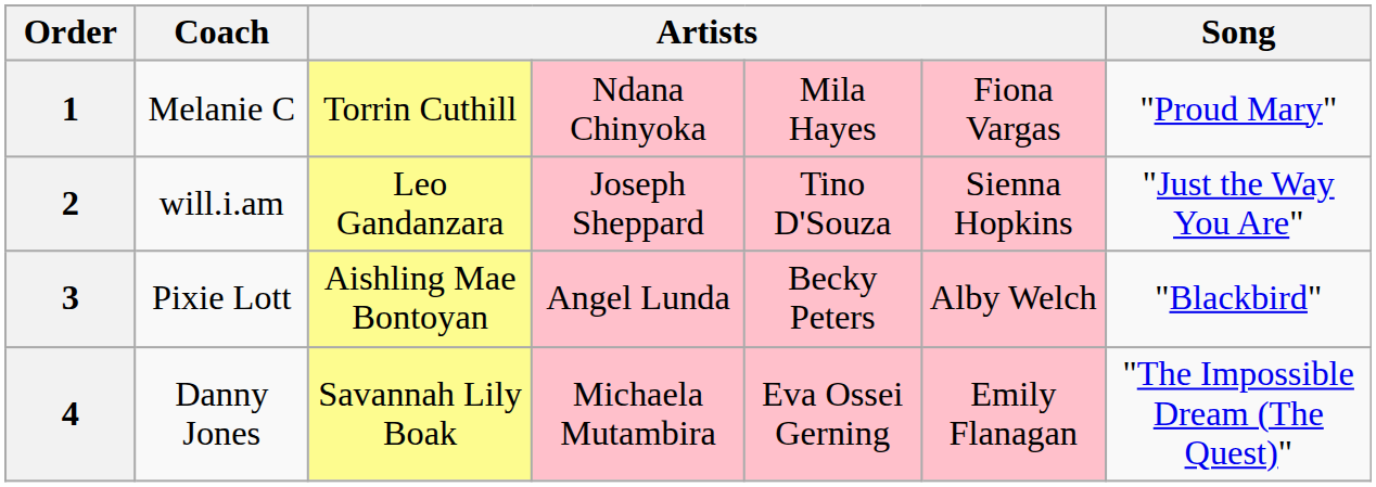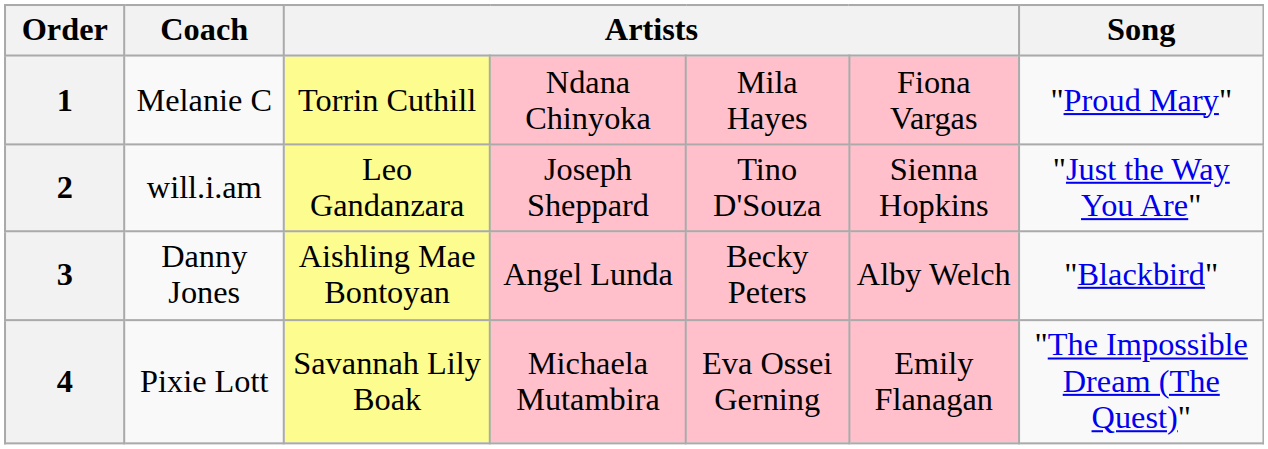 <table class="wikitable" style="text-align:center; width:100%">
 <tr>
 <th style="width:05%">Order</th>
 <th style="width:08%">Coach</th>
 <th colspan="4">Artists</th>
 <th style="width:15%">Song</th>
 </tr>
 <tr>
 <th scope="col">1</th>
 <td>Melanie C</td>
 <td style="background:#fdfc8f; width:10%">Torrin Cuthill</td>
 <td style="background:pink; width:10%">Ndana Chinyoka</td>
 <td style="background:pink; width:10%">Mila Hayes</td>
 <td style="background:pink; width:10%">Fiona Vargas</td>
 <td>"<a href='#'>Proud Mary</a>"</td>
 </tr>
 <tr>
 <th scope="col">2</th>
 <td>will.i.am</td>
 <td style="background:#fdfc8f">Leo Gandanzara</td>
 <td style="background:pink">Joseph Sheppard</td>
 <td style="background:pink">Tino D'Souza</td>
 <td style="background:pink">Sienna Hopkins</td>
 <td>"<a href='#'>Just the Way You Are</a>"</td>
 </tr>
 <tr>
 <th scope="col">3</th>
-<td>Pixie Lott</td>
+<td>Danny Jones</td>
 <td style="background:#fdfc8f">Aishling Mae Bontoyan</td>
 <td style="background:pink">Angel Lunda</td>
 <td style="background:pink">Becky Peters</td>
 <td style="background:pink">Alby Welch</td>
 <td>"<a href='#'>Blackbird</a>"</td>
 </tr>
 <tr>
 <th scope="col">4</th>
-<td>Danny Jones</td>
+<td>Pixie Lott</td>
 <td style="background:#fdfc8f">Savannah Lily Boak</td>
 <td style="background:pink">Michaela Mutambira</td>
 <td style="background:pink">Eva Ossei Gerning</td>
 <td style="background:pink">Emily Flanagan</td>
 <td>"<a href='#'>The Impossible Dream (The Quest)</a>"</td>
 </tr>
 </table>
